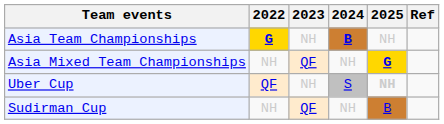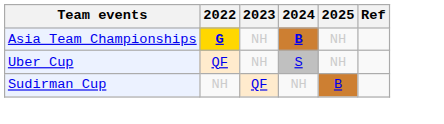 <table style='font-size: 90%; text-align:center;' class='wikitable'>
 <tr>
 <th>Team events</th>
 <th>2022</th>
 <th>2023</th>
 <th>2024</th>
 <th>2025</th>
 <th>Ref</th>
 </tr>
 <tr>
 <td bgcolor="#ECF2FF"; align="left"><a href='#'>Asia Team Championships</a></td>
 <td bgcolor=gold><a href='#'><strong>G</strong></a></td>
 <td style=color:#ccc>NH</td>
 <td bgcolor=CD7F32><strong><a href='#'>B</a></strong></td>
 <td style=color:#ccc>NH</td>
 <td></td>
 </tr>
 <tr>
-<td bgcolor="#ECF2FF"; align="left"><a href='#'>Asia Mixed Team Championships</a></td>
-<td style=color:#ccc>NH</td>
-<td bgcolor=FFEBCD><a href='#'>QF</a></td>
-<td style=color:#ccc>NH</td>
-<td bgcolor=gold><a href='#'><strong>G</strong></a></td>
-<td></td>
-</tr>
-<tr>
 <td bgcolor="#ECF2FF"; align="left"><a href='#'>Uber Cup</a></td>
 <td bgcolor=FFEBCD><a href='#'>QF</a></td>
 <td style=color:#ccc>NH</td>
 <td bgcolor=silver><a href='#'>S</a></td>
-<td style=color:#ccc><strong>NH</strong></td>
+<td style=color:#ccc>NH</td>
 <td></td>
 </tr>
 <tr>
 <td bgcolor="#ECF2FF"; align="left"><a href='#'>Sudirman Cup</a></td>
 <td style=color:#ccc>NH</td>
 <td bgcolor=FFEBCD><a href='#'>QF</a></td>
 <td style=color:#ccc>NH</td>
 <td bgcolor=CD7F32><a href='#'>B</a></td>
 <td></td>
 </tr>
 </table>
